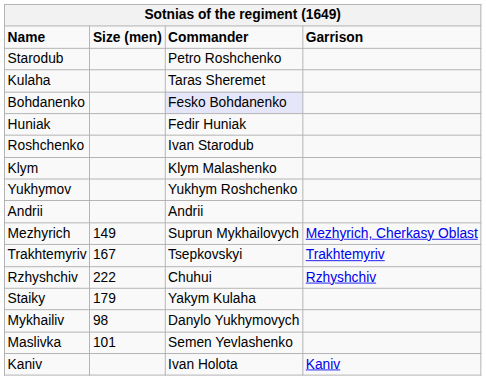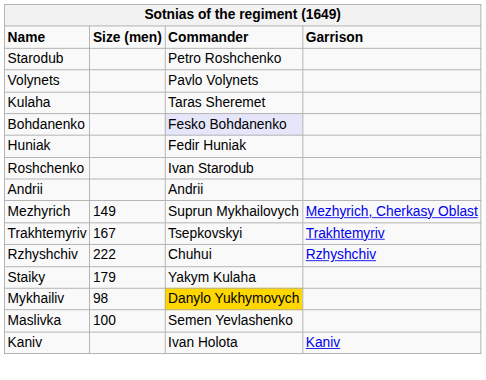 <table class="wikitable">
 <tr>
 <th colspan="4">Sotnias of the regiment (1649)</th>
 </tr>
 <tr>
 <td><strong>Name</strong></td>
 <td><strong>Size (men)</strong></td>
 <td><strong>Commander</strong></td>
 <td><strong>Garrison</strong></td>
 </tr>
 <tr>
 <td>Starodub</td>
 <td></td>
 <td>Petro Roshchenko</td>
+<td></td>
+</tr>
+<tr>
+<td>Volynets</td>
+<td></td>
+<td>Pavlo Volynets</td>
 <td></td>
 </tr>
 <tr>
 <td>Kulaha</td>
 <td></td>
 <td>Taras Sheremet</td>
 <td></td>
 </tr>
 <tr>
 <td>Bohdanenko</td>
 <td></td>
 <td style="background: lavender;">Fesko Bohdanenko</td>
 <td></td>
 </tr>
 <tr>
 <td>Huniak</td>
 <td></td>
 <td>Fedir Huniak</td>
 <td></td>
 </tr>
 <tr>
 <td>Roshchenko</td>
 <td></td>
 <td>Ivan Starodub</td>
-<td></td>
-</tr>
-<tr>
-<td>Klym</td>
-<td></td>
-<td>Klym Malashenko</td>
-<td></td>
-</tr>
-<tr>
-<td>Yukhymov</td>
-<td></td>
-<td>Yukhym Roshchenko</td>
 <td></td>
 </tr>
 <tr>
 <td>Andrii</td>
 <td></td>
 <td>Andrii</td>
 <td></td>
 </tr>
 <tr>
 <td>Mezhyrich</td>
 <td>149</td>
 <td>Suprun Mykhailovych</td>
 <td><a href='#'>Mezhyrich, Cherkasy Oblast</a></td>
 </tr>
 <tr>
 <td>Trakhtemyriv</td>
 <td>167</td>
 <td>Tsepkovskyi</td>
 <td><a href='#'>Trakhtemyriv</a></td>
 </tr>
 <tr>
 <td>Rzhyshchiv</td>
 <td>222</td>
 <td>Chuhui</td>
 <td><a href='#'>Rzhyshchiv</a></td>
 </tr>
 <tr>
 <td>Staiky</td>
 <td>179</td>
 <td>Yakym Kulaha</td>
 <td></td>
 </tr>
 <tr>
 <td>Mykhailiv</td>
 <td>98</td>
-<td>Danylo Yukhymovych</td>
+<td style="background: gold;">Danylo Yukhymovych</td>
 <td></td>
 </tr>
 <tr>
 <td>Maslivka</td>
-<td>101</td>
+<td>100</td>
 <td>Semen Yevlashenko</td>
 <td></td>
 </tr>
 <tr>
 <td>Kaniv</td>
 <td></td>
 <td>Ivan Holota</td>
 <td><a href='#'>Kaniv</a></td>
 </tr>
 </table>
